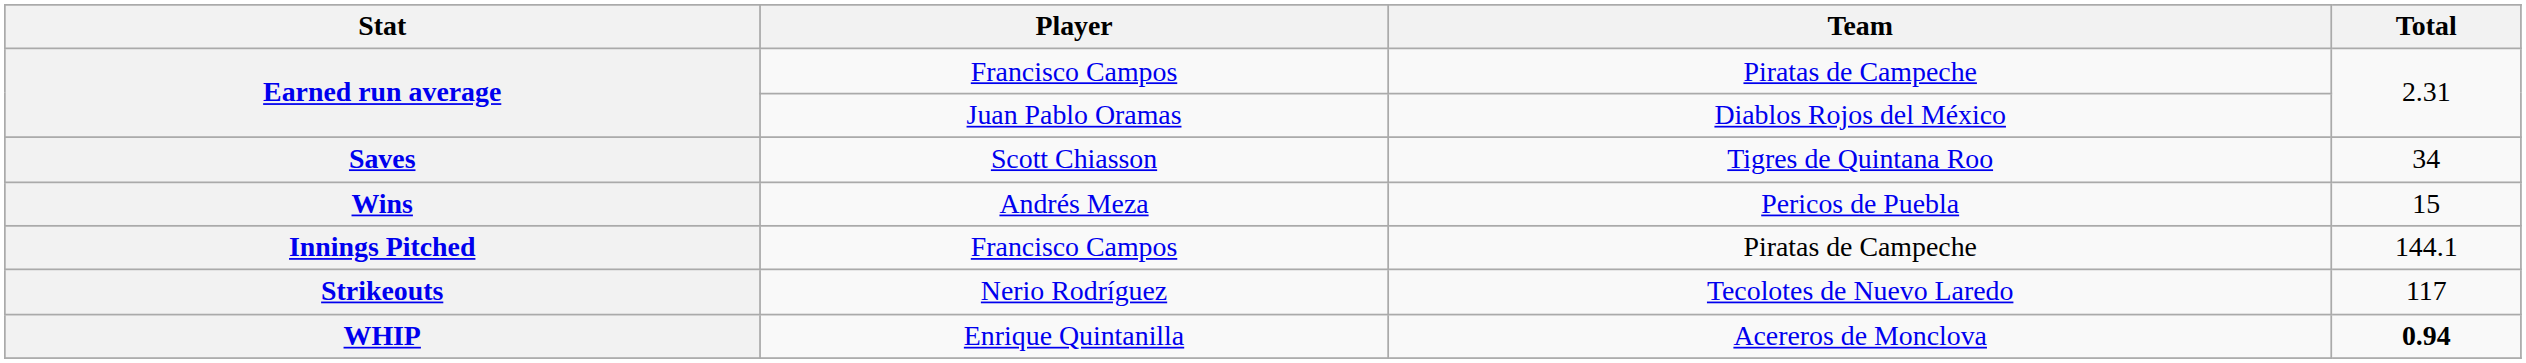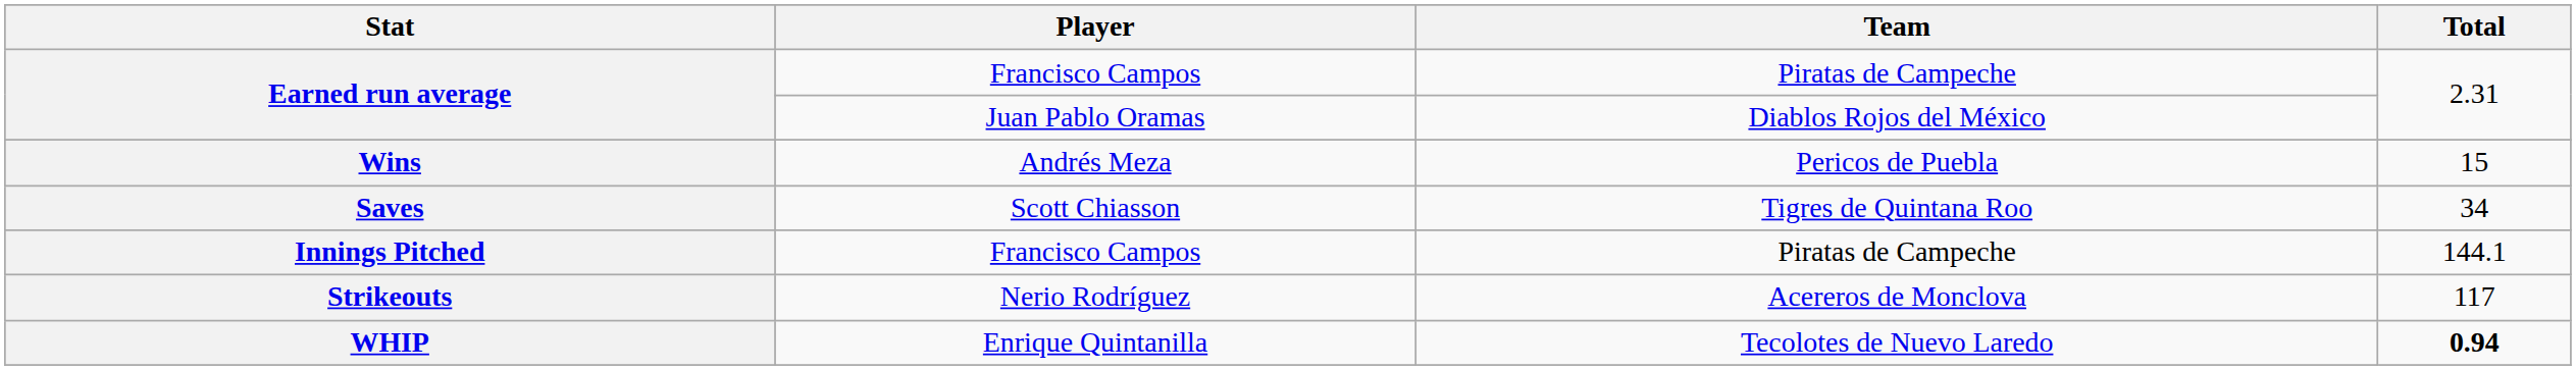 <table class="wikitable" style="text-align:center;">
 <tr>
 <th scope="col" width="12%">Stat</th>
 <th scope="col" width="10%">Player</th>
 <th scope="col" width="15%">Team</th>
 <th scope="col" width="3%">Total</th>
 </tr>
 <tr>
 <th scope="row" style="text-align:center;" rowspan=2><a href='#'>Earned run average</a></th>
 <td> <a href='#'>Francisco Campos</a></td>
 <td><a href='#'>Piratas de Campeche</a></td>
 <td rowspan=2>2.31</td>
 </tr>
 <tr>
 <td> <a href='#'>Juan Pablo Oramas</a></td>
 <td><a href='#'>Diablos Rojos del México</a></td>
 </tr>
 <tr>
+<th scope="row" style="text-align:center;"><a href='#'>Wins</a></th>
+<td> <a href='#'>Andrés Meza</a></td>
+<td><a href='#'>Pericos de Puebla</a></td>
+<td>15</td>
+</tr>
+<tr>
 <th scope="row" style="text-align:center;"><a href='#'>Saves</a></th>
 <td> <a href='#'>Scott Chiasson</a></td>
 <td><a href='#'>Tigres de Quintana Roo</a></td>
 <td>34</td>
-</tr>
-<tr>
-<th scope="row" style="text-align:center;"><a href='#'>Wins</a></th>
-<td> <a href='#'>Andrés Meza</a></td>
-<td><a href='#'>Pericos de Puebla</a></td>
-<td>15</td>
 </tr>
 <tr>
 <th scope="row" style="text-align:center;"><a href='#'>Innings Pitched</a></th>
 <td> <a href='#'>Francisco Campos</a></td>
 <td>Piratas de Campeche</td>
 <td>144.1</td>
 </tr>
 <tr>
 <th scope="row" style="text-align:center;"><a href='#'>Strikeouts</a></th>
 <td> <a href='#'>Nerio Rodríguez</a></td>
-<td><a href='#'>Tecolotes de Nuevo Laredo</a></td>
+<td><a href='#'>Acereros de Monclova</a></td>
 <td>117</td>
 </tr>
 <tr>
 <th scope="row" style="text-align:center;"><a href='#'>WHIP</a></th>
 <td> <a href='#'>Enrique Quintanilla</a></td>
-<td><a href='#'>Acereros de Monclova</a></td>
+<td><a href='#'>Tecolotes de Nuevo Laredo</a></td>
 <td><strong>0.94</strong></td>
 </tr>
 </table>
